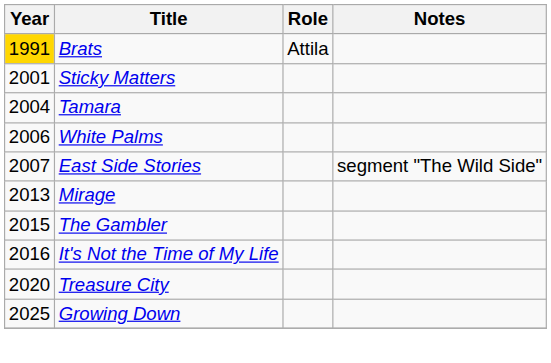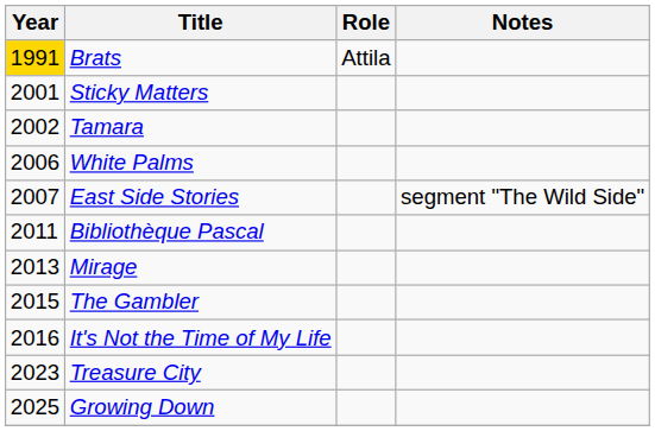 <table class="wikitable sortable">
 <tr>
 <th>Year</th>
 <th>Title</th>
 <th>Role</th>
 <th class="unsortable">Notes</th>
 </tr>
 <tr>
 <td style="background: gold;">1991</td>
 <td><em><a href='#'>Brats</a></em></td>
 <td>Attila</td>
 <td></td>
 </tr>
 <tr>
 <td>2001</td>
 <td><em><a href='#'>Sticky Matters</a></em></td>
 <td></td>
 <td></td>
 </tr>
 <tr>
-<td>2004</td>
+<td>2002</td>
 <td><em><a href='#'>Tamara</a></em></td>
 <td></td>
 <td></td>
 </tr>
 <tr>
 <td>2006</td>
 <td><em><a href='#'>White Palms</a></em></td>
 <td></td>
 <td></td>
 </tr>
 <tr>
 <td>2007</td>
 <td><em><a href='#'>East Side Stories</a></em></td>
 <td></td>
 <td>segment "The Wild Side"</td>
+</tr>
+<tr>
+<td>2011</td>
+<td><em><a href='#'>Bibliothèque Pascal</a></em></td>
+<td></td>
+<td></td>
 </tr>
 <tr>
 <td>2013</td>
 <td><em><a href='#'>Mirage</a></em></td>
 <td></td>
 <td></td>
 </tr>
 <tr>
 <td>2015</td>
 <td><em><a href='#'>The Gambler</a></em></td>
 <td></td>
 <td></td>
 </tr>
 <tr>
 <td>2016</td>
 <td><em><a href='#'>It's Not the Time of My Life</a></em></td>
 <td></td>
 <td></td>
 </tr>
 <tr>
-<td>2020</td>
+<td>2023</td>
 <td><em><a href='#'>Treasure City</a></em></td>
 <td></td>
 <td></td>
 </tr>
 <tr>
 <td>2025</td>
 <td><em><a href='#'>Growing Down</a></em></td>
 <td></td>
 <td></td>
 </tr>
 <tr>
 </tr>
 </table>
